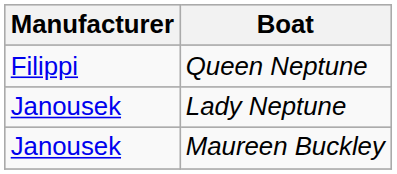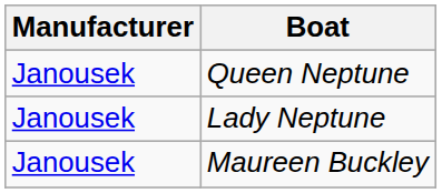 <table class="wikitable">
 <tr>
 <th>Manufacturer</th>
 <th>Boat</th>
 </tr>
 <tr>
-<td><a href='#'>Filippi</a></td>
+<td><a href='#'>Janousek</a></td>
 <td><em>Queen Neptune</em></td>
 </tr>
 <tr>
 <td><a href='#'>Janousek</a></td>
 <td><em>Lady Neptune</em></td>
 </tr>
 <tr>
 <td><a href='#'>Janousek</a></td>
 <td><em>Maureen Buckley</em></td>
 </tr>
 </table>
